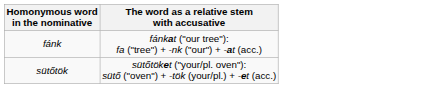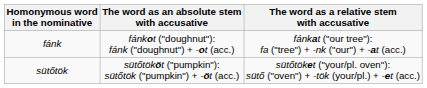 <table class="wikitable" align=center>
 <tr>
 <th>Homonymous word<br>in the nominative</th>
+<th>The word as an absolute stem<br>with accusative</th>
 <th>The word as a relative stem<br>with accusative</th>
 </tr>
 <tr>
 <td align=center><em>fánk</em></td>
+<td align=center><em>fánk<strong>o</strong>t</em> ("doughnut"):<br><em>fánk</em> ("doughnut") + <em>-<strong>o</strong>t</em> (acc.)</td>
 <td align=center><em>fánk<strong>a</strong>t</em> ("our tree"):<br><em>fa</em> ("tree") + <em>-nk</em> ("our") + <em>-<strong>a</strong>t</em> (acc.)</td>
 </tr>
 <tr>
 <td align=center><em>sütőtök</em></td>
+<td align=center><em>sütőtök<strong>ö</strong>t</em> ("pumpkin"):<br><em>sütőtök</em> ("pumpkin") + <em>-<strong>ö</strong>t</em> (acc.)</td>
 <td align=center><em>sütőtök<strong>e</strong>t</em> ("your/pl. oven"):<br><em>sütő</em> ("oven") + <em>-tök</em> (your/pl.) + <em>-<strong>e</strong>t</em> (acc.)</td>
 </tr>
 </table>
